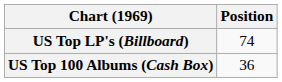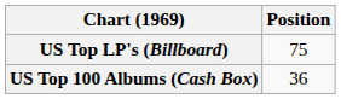 <table class="wikitable sortable plainrowheaders" style="text-align:center">
 <tr>
 <th scope="col">Chart (1969)</th>
 <th scope="col">Position</th>
 </tr>
 <tr>
 <th scope="row">US Top LP's (<em>Billboard</em>)</th>
-<td>74</td>
+<td>75</td>
 </tr>
 <tr>
 <th scope="row">US Top 100 Albums (<em>Cash Box</em>)</th>
 <td>36</td>
 </tr>
 </table>
